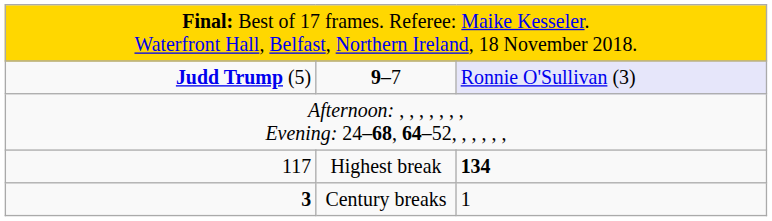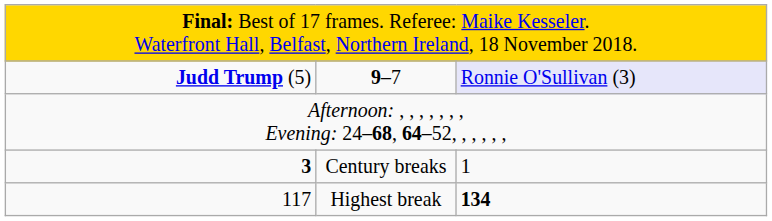 <table class="wikitable" style="font-size: 95%; margin: 1em auto 1em auto;">
 <tr>
 <td colspan="3" align="center" bgcolor="#ffd700"><strong>Final:</strong> Best of 17 frames. Referee: <a href='#'>Maike Kesseler</a>.<br><a href='#'>Waterfront Hall</a>, <a href='#'>Belfast</a>, <a href='#'>Northern Ireland</a>, 18 November 2018.</td>
 </tr>
 <tr>
 <td width="230" align="right"><strong><a href='#'>Judd Trump</a></strong> (5)<br></td>
 <td width="100" align="center"><strong>9</strong>–7</td>
 <td width="230" style="background: lavender;"><a href='#'>Ronnie O'Sullivan</a> (3)<br></td>
 </tr>
 <tr>
 <td colspan="3" align="center" style="font-size: 100%"><em>Afternoon:</em> , , , , , , , <br><em>Evening:</em> 24–<strong>68</strong>, <strong>64</strong>–52, , , , , , </td>
 </tr>
 <tr>
+<td align="right"><strong>3</strong></td>
+<td align="center">Century breaks</td>
+<td>1</td>
+</tr>
+<tr>
 <td align="right">117</td>
 <td align="center">Highest break</td>
 <td><strong>134</strong></td>
 </tr>
-<tr>
-<td align="right"><strong>3</strong></td>
-<td align="center">Century breaks</td>
-<td>1</td>
-</tr>
 </table>
